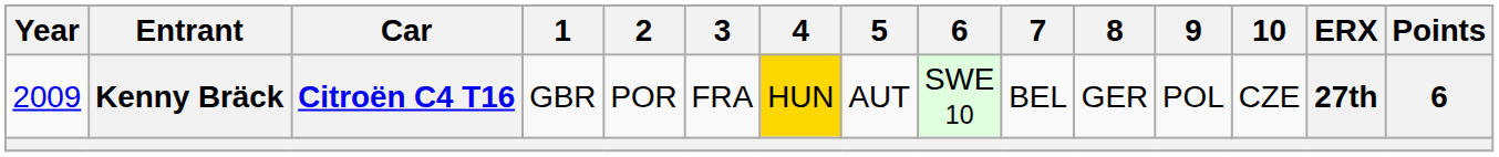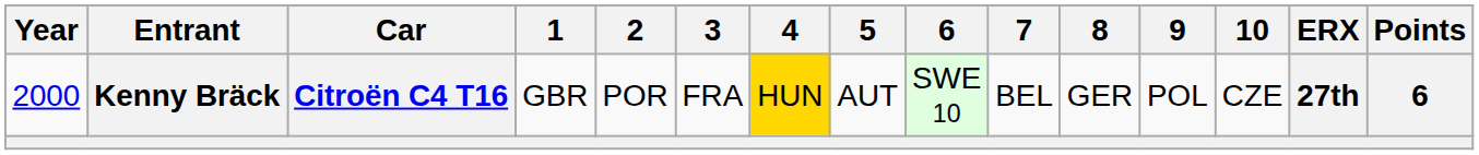 <table class="wikitable" style="text-align:center; font-size:90%;">
 <tr valign="top">
 <th>Year</th>
 <th>Entrant</th>
 <th>Car</th>
 <th>1</th>
 <th>2</th>
 <th>3</th>
 <th>4</th>
 <th>5</th>
 <th>6</th>
 <th>7</th>
 <th>8</th>
 <th>9</th>
 <th>10</th>
 <th>ERX</th>
 <th>Points</th>
 </tr>
 <tr>
-<td><a href='#'>2009</a></td>
+<td><a href='#'>2000</a></td>
 <th>Kenny Bräck</th>
 <th><a href='#'>Citroën C4 T16</a></th>
 <td>GBR<br><small></small></td>
 <td>POR<br><small></small></td>
 <td>FRA<br><small></small></td>
 <td style="background: gold;">HUN<br><small></small></td>
 <td>AUT<br><small></small></td>
 <td style="background:#DFFFDF;">SWE<br><small>10</small></td>
 <td>BEL<br><small></small></td>
 <td>GER<br><small></small></td>
 <td>POL<br><small></small></td>
 <td>CZE<br><small></small></td>
 <th>27th</th>
 <th>6</th>
 </tr>
 <tr>
 <th colspan="15"></th>
 </tr>
 </table>
